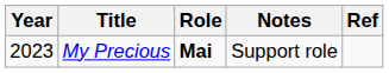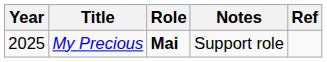 <table class="wikitable">
 <tr>
 <th>Year</th>
 <th>Title</th>
 <th>Role</th>
 <th>Notes</th>
 <th>Ref</th>
 </tr>
 <tr>
-<td>2023</td>
+<td>2025</td>
 <td><em><a href='#'>My Precious</a></em></td>
 <td><strong>Mai</strong></td>
 <td>Support role</td>
 <td></td>
 </tr>
 </table>
